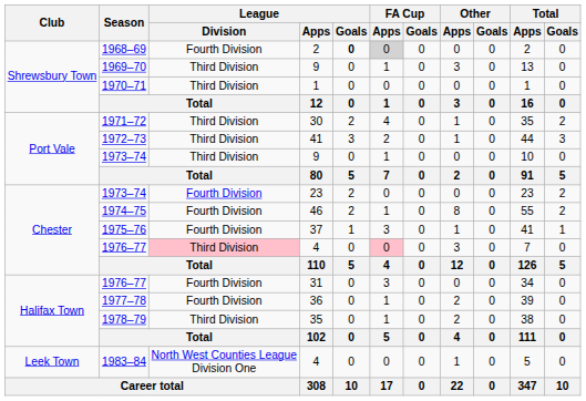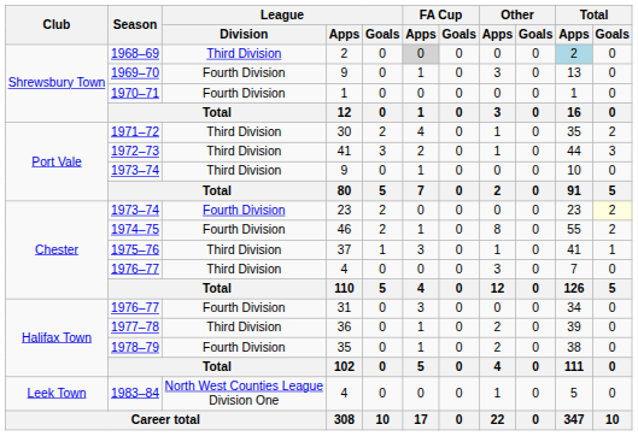 <table class="wikitable" style="text-align: center;">
 <tr>
 <th rowspan="2">Club</th>
 <th rowspan="2">Season</th>
 <th colspan="3">League</th>
 <th colspan="2">FA Cup</th>
 <th colspan="2">Other</th>
 <th colspan="2">Total</th>
 </tr>
 <tr>
 <th>Division</th>
 <th>Apps</th>
 <th>Goals</th>
 <th>Apps</th>
 <th>Goals</th>
 <th>Apps</th>
 <th>Goals</th>
 <th>Apps</th>
 <th>Goals</th>
 </tr>
 <tr>
 <td rowspan="4"><a href='#'>Shrewsbury Town</a></td>
 <td><a href='#'>1968–69</a></td>
-<td>Fourth Division</td>
+<td><a href='#'>Third Division</a></td>
 <td>2</td>
-<td><strong>0</strong></td>
+<td>0</td>
 <td style="background: lightgrey;">0</td>
 <td>0</td>
 <td>0</td>
 <td>0</td>
-<td>2</td>
+<td style="background: lightblue;">2</td>
 <td>0</td>
 </tr>
 <tr>
 <td><a href='#'>1969–70</a></td>
-<td>Third Division</td>
+<td>Fourth Division</td>
 <td>9</td>
 <td>0</td>
 <td>1</td>
 <td>0</td>
 <td>3</td>
 <td>0</td>
 <td>13</td>
 <td>0</td>
 </tr>
 <tr>
 <td><a href='#'>1970–71</a></td>
-<td>Third Division</td>
+<td>Fourth Division</td>
 <td>1</td>
 <td>0</td>
 <td>0</td>
 <td>0</td>
 <td>0</td>
 <td>0</td>
 <td>1</td>
 <td>0</td>
 </tr>
 <tr>
 <th colspan="2">Total</th>
 <th>12</th>
 <th>0</th>
 <th>1</th>
 <th>0</th>
 <th>3</th>
 <th>0</th>
 <th>16</th>
 <th>0</th>
 </tr>
 <tr>
 <td rowspan="4"><a href='#'>Port Vale</a></td>
 <td><a href='#'>1971–72</a></td>
 <td>Third Division</td>
 <td>30</td>
 <td>2</td>
 <td>4</td>
 <td>0</td>
 <td>1</td>
 <td>0</td>
 <td>35</td>
 <td>2</td>
 </tr>
 <tr>
 <td><a href='#'>1972–73</a></td>
 <td>Third Division</td>
 <td>41</td>
 <td>3</td>
 <td>2</td>
 <td>0</td>
 <td>1</td>
 <td>0</td>
 <td>44</td>
 <td>3</td>
 </tr>
 <tr>
 <td><a href='#'>1973–74</a></td>
 <td>Third Division</td>
 <td>9</td>
 <td>0</td>
 <td>1</td>
 <td>0</td>
 <td>0</td>
 <td>0</td>
 <td>10</td>
 <td>0</td>
 </tr>
 <tr>
 <th colspan="2">Total</th>
 <th>80</th>
 <th>5</th>
 <th>7</th>
 <th>0</th>
 <th>2</th>
 <th>0</th>
 <th>91</th>
 <th>5</th>
 </tr>
 <tr>
 <td rowspan="5"><a href='#'>Chester</a></td>
 <td><a href='#'>1973–74</a></td>
 <td><a href='#'>Fourth Division</a></td>
 <td>23</td>
 <td>2</td>
 <td>0</td>
 <td>0</td>
 <td>0</td>
 <td>0</td>
 <td>23</td>
-<td>2</td>
+<td style="background: lightyellow;">2</td>
 </tr>
 <tr>
 <td><a href='#'>1974–75</a></td>
 <td>Fourth Division</td>
 <td>46</td>
 <td>2</td>
 <td>1</td>
 <td>0</td>
 <td>8</td>
 <td>0</td>
 <td>55</td>
 <td>2</td>
 </tr>
 <tr>
 <td><a href='#'>1975–76</a></td>
-<td>Fourth Division</td>
+<td>Third Division</td>
 <td>37</td>
 <td>1</td>
 <td>3</td>
 <td>0</td>
 <td>1</td>
 <td>0</td>
 <td>41</td>
 <td>1</td>
 </tr>
 <tr>
 <td><a href='#'>1976–77</a></td>
-<td style="background: pink;">Third Division</td>
+<td>Third Division</td>
 <td>4</td>
 <td>0</td>
-<td style="background: pink;">0</td>
+<td>0</td>
 <td>0</td>
 <td>3</td>
 <td>0</td>
 <td>7</td>
 <td>0</td>
 </tr>
 <tr>
 <th colspan="2">Total</th>
 <th>110</th>
 <th>5</th>
 <th>4</th>
 <th>0</th>
 <th>12</th>
 <th>0</th>
 <th>126</th>
 <th>5</th>
 </tr>
 <tr>
 <td rowspan="4"><a href='#'>Halifax Town</a></td>
 <td><a href='#'>1976–77</a></td>
 <td>Fourth Division</td>
 <td>31</td>
 <td>0</td>
 <td>3</td>
 <td>0</td>
 <td>0</td>
 <td>0</td>
 <td>34</td>
 <td>0</td>
 </tr>
 <tr>
 <td><a href='#'>1977–78</a></td>
-<td>Fourth Division</td>
+<td>Third Division</td>
 <td>36</td>
 <td>0</td>
 <td>1</td>
 <td>0</td>
 <td>2</td>
 <td>0</td>
 <td>39</td>
 <td>0</td>
 </tr>
 <tr>
 <td><a href='#'>1978–79</a></td>
-<td>Third Division</td>
+<td>Fourth Division</td>
 <td>35</td>
 <td>0</td>
 <td>1</td>
 <td>0</td>
 <td>2</td>
 <td>0</td>
 <td>38</td>
 <td>0</td>
 </tr>
 <tr>
 <th colspan="2">Total</th>
 <th>102</th>
 <th>0</th>
 <th>5</th>
 <th>0</th>
 <th>4</th>
 <th>0</th>
 <th>111</th>
 <th>0</th>
 </tr>
 <tr>
 <td><a href='#'>Leek Town</a></td>
 <td><a href='#'>1983–84</a></td>
 <td><a href='#'>North West Counties League</a><br>Division One</td>
 <td>4</td>
 <td>0</td>
 <td>0</td>
 <td>0</td>
 <td>1</td>
 <td>0</td>
 <td>5</td>
 <td>0</td>
 </tr>
 <tr>
 <th colspan="3">Career total</th>
 <th>308</th>
 <th>10</th>
 <th>17</th>
 <th>0</th>
 <th>22</th>
 <th>0</th>
 <th>347</th>
 <th>10</th>
 </tr>
 </table>
